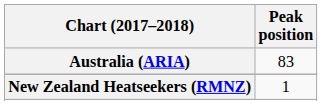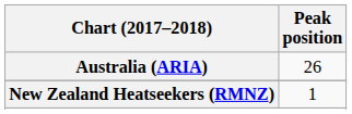 <table class="wikitable sortable plainrowheaders" style="text-align:center">
 <tr>
 <th>Chart (2017–2018)</th>
 <th>Peak<br>position</th>
 </tr>
 <tr>
 <th scope="row">Australia (<a href='#'>ARIA</a>)</th>
-<td>83</td>
+<td>26</td>
 </tr>
 <tr>
 </tr>
 <tr>
 <th scope="row">New Zealand Heatseekers (<a href='#'>RMNZ</a>)</th>
 <td>1</td>
 </tr>
 <tr>
 </tr>
 <tr>
 </tr>
 <tr>
 </tr>
 <tr>
 </tr>
 <tr>
 </tr>
 </table>
